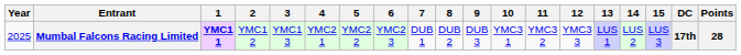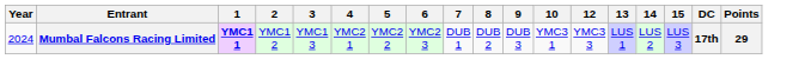 <table class="wikitable" style="text-align:center; font-size:85%">
 <tr>
 <th>Year</th>
 <th>Entrant</th>
 <th>1</th>
 <th>2</th>
 <th>3</th>
 <th>4</th>
 <th>5</th>
 <th>6</th>
 <th>7</th>
 <th>8</th>
 <th>9</th>
 <th>10</th>
-<th>11</th>
 <th>12</th>
 <th>13</th>
 <th>14</th>
 <th>15</th>
 <th>DC</th>
 <th>Points</th>
 </tr>
 <tr>
-<td><a href='#'>2025</a></td>
+<td><a href='#'>2024</a></td>
 <th nowrap><a href='#'>Mumbal Falcons Racing Limited</a></th>
 <td style="background:#EFCFFF;"><strong><a href='#'>YMC1<br>1</a><br></strong></td>
 <td style="background:#DFFFDF;"><a href='#'>YMC1<br>2</a><br></td>
 <td style="background:#DFFFDF;"><a href='#'>YMC1<br>3</a><br></td>
 <td style="background:#DFFFDF;"><a href='#'>YMC2<br>1</a><br></td>
 <td style="background:#DFFFDF;"><a href='#'>YMC2<br>2</a><br></td>
 <td style="background:#DFFFDF;"><a href='#'>YMC2<br>3</a><br></td>
 <td style="background:#;"><a href='#'>DUB<br>1</a></td>
 <td style="background:#;"><a href='#'>DUB<br>2</a></td>
 <td style="background:#;"><a href='#'>DUB<br>3</a></td>
 <td style="background:#;"><a href='#'>YMC3<br>1</a></td>
-<td style="background:#;"><a href='#'>YMC3<br>2</a></td>
 <td style="background:#;"><a href='#'>YMC3<br>3</a></td>
 <td style="background:#CFCFFF;"><a href='#'>LUS<br>1</a><br></td>
 <td style="background:#DFFFDF;"><a href='#'>LUS<br>2</a><br></td>
 <td style="background:#CFCFFF;"><a href='#'>LUS<br>3</a><br></td>
 <th>17th</th>
-<th>28</th>
+<th>29</th>
 </tr>
 </table>
